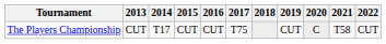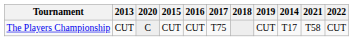 <table class="wikitable" style="font-size:95%;text-align:center;">
 <tr>
 <th>Tournament</th>
 <th>2013</th>
-<th>2014</th>
+<th>2020</th>
 <th>2015</th>
 <th>2016</th>
 <th>2017</th>
 <th>2018</th>
 <th>2019</th>
-<th>2020</th>
+<th>2014</th>
 <th>2021</th>
 <th>2022</th>
 </tr>
 <tr>
 <td align=left><a href='#'>The Players Championship</a></td>
 <td>CUT</td>
-<td>T17</td>
+<td style="background:#eeeeee;">C</td>
 <td>CUT</td>
 <td>CUT</td>
 <td>T75</td>
 <td style="background:#eeeeee;"></td>
 <td>CUT</td>
-<td style="background:#eeeeee;">C</td>
+<td>T17</td>
 <td>T58</td>
 <td>CUT</td>
 </tr>
 </table>
